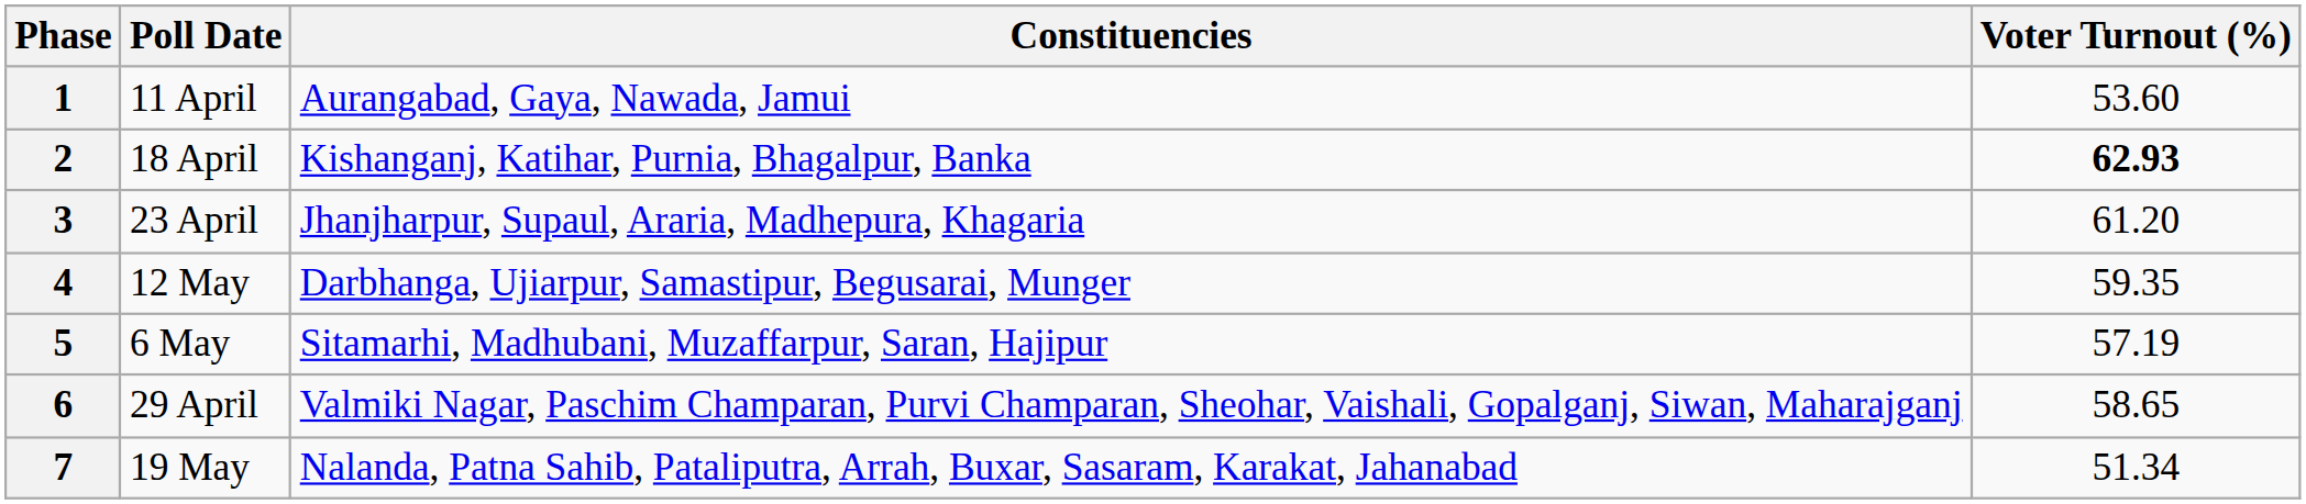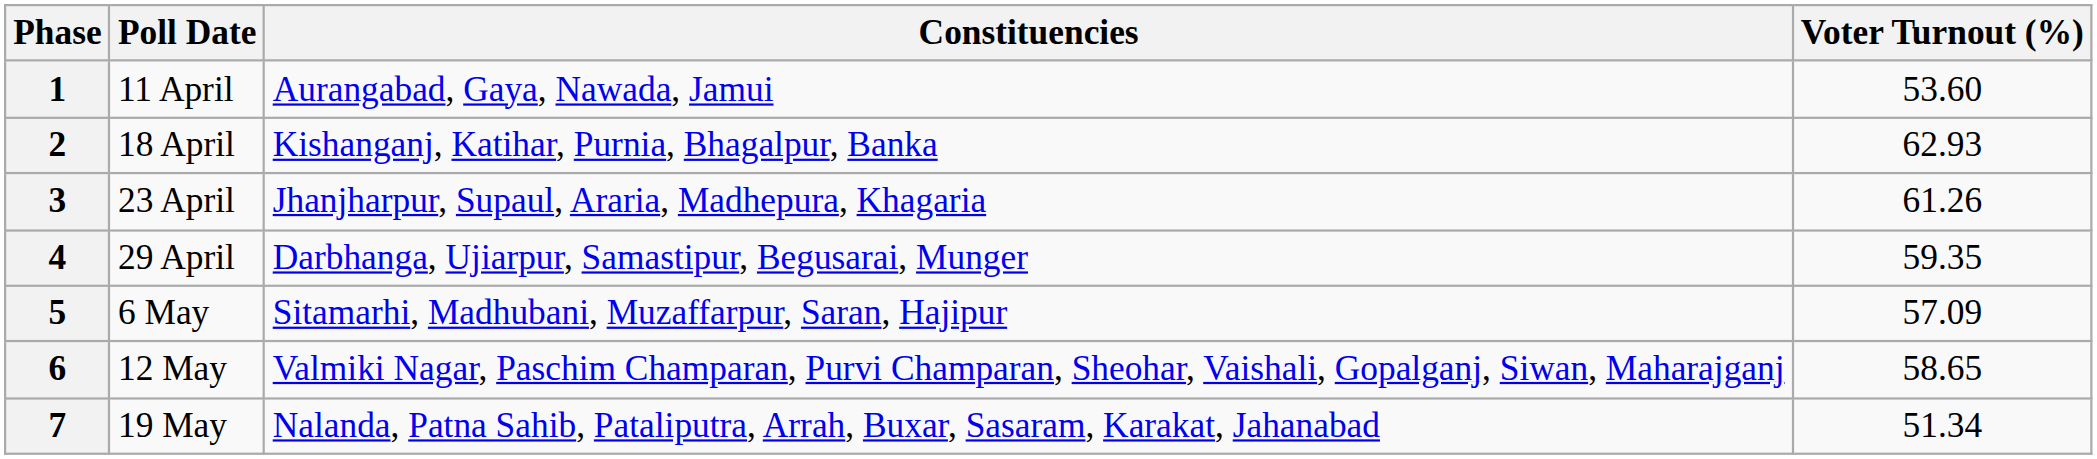 <table class="wikitable sortable">
 <tr>
 <th>Phase</th>
 <th>Poll Date</th>
 <th>Constituencies</th>
 <th>Voter Turnout (%)</th>
 </tr>
 <tr>
 <th>1</th>
 <td>11 April</td>
 <td><a href='#'>Aurangabad</a>, <a href='#'>Gaya</a>, <a href='#'>Nawada</a>, <a href='#'>Jamui</a></td>
 <td style="text-align:center;">53.60</td>
 </tr>
 <tr>
 <th>2</th>
 <td>18 April</td>
 <td><a href='#'>Kishanganj</a>, <a href='#'>Katihar</a>, <a href='#'>Purnia</a>, <a href='#'>Bhagalpur</a>, <a href='#'>Banka</a></td>
-<td style="text-align:center;"><strong>62.93</strong></td>
+<td style="text-align:center;">62.93</td>
 </tr>
 <tr>
 <th>3</th>
 <td>23 April</td>
 <td><a href='#'>Jhanjharpur</a>, <a href='#'>Supaul</a>, <a href='#'>Araria</a>, <a href='#'>Madhepura</a>, <a href='#'>Khagaria</a></td>
-<td style="text-align:center;">61.20</td>
+<td style="text-align:center;">61.26</td>
 </tr>
 <tr>
 <th>4</th>
-<td>12 May</td>
+<td>29 April</td>
 <td><a href='#'>Darbhanga</a>, <a href='#'>Ujiarpur</a>, <a href='#'>Samastipur</a>, <a href='#'>Begusarai</a>, <a href='#'>Munger</a></td>
 <td style="text-align:center;">59.35</td>
 </tr>
 <tr>
 <th>5</th>
 <td>6 May</td>
 <td><a href='#'>Sitamarhi</a>, <a href='#'>Madhubani</a>, <a href='#'>Muzaffarpur</a>, <a href='#'>Saran</a>, <a href='#'>Hajipur</a></td>
-<td style="text-align:center;">57.19</td>
+<td style="text-align:center;">57.09</td>
 </tr>
 <tr>
 <th>6</th>
-<td>29 April</td>
+<td>12 May</td>
 <td><a href='#'>Valmiki Nagar</a>, <a href='#'>Paschim Champaran</a>, <a href='#'>Purvi Champaran</a>, <a href='#'>Sheohar</a>, <a href='#'>Vaishali</a>, <a href='#'>Gopalganj</a>, <a href='#'>Siwan</a>, <a href='#'>Maharajganj</a></td>
 <td style="text-align:center;">58.65</td>
 </tr>
 <tr>
 <th>7</th>
 <td>19 May</td>
 <td><a href='#'>Nalanda</a>, <a href='#'>Patna Sahib</a>, <a href='#'>Pataliputra</a>, <a href='#'>Arrah</a>, <a href='#'>Buxar</a>, <a href='#'>Sasaram</a>, <a href='#'>Karakat</a>, <a href='#'>Jahanabad</a></td>
 <td style="text-align:center;">51.34</td>
 </tr>
 </table>
